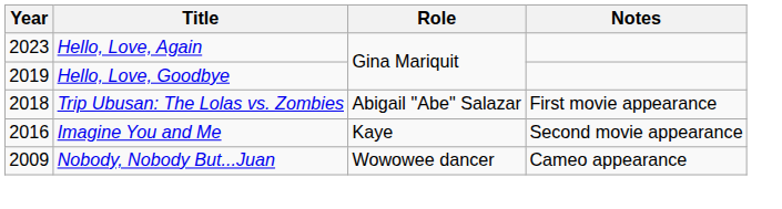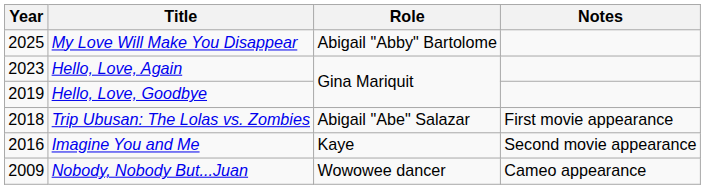 <table class="wikitable">
 <tr>
 <th>Year</th>
 <th>Title</th>
 <th>Role</th>
 <th>Notes</th>
+</tr>
+<tr>
+<td>2025</td>
+<td><em><a href='#'>My Love Will Make You Disappear</a></em></td>
+<td>Abigail "Abby" Bartolome</td>
+<td></td>
 </tr>
 <tr>
 <td>2023</td>
 <td><em><a href='#'>Hello, Love, Again</a></em></td>
 <td rowspan="2">Gina Mariquit</td>
 </tr>
 <tr>
 <td>2019</td>
 <td><em><a href='#'>Hello, Love, Goodbye</a></em></td>
 <td></td>
 </tr>
 <tr>
 <td>2018</td>
 <td><em><a href='#'>Trip Ubusan: The Lolas vs. Zombies</a></em></td>
 <td>Abigail "Abe" Salazar</td>
 <td>First movie appearance</td>
 </tr>
 <tr>
 <td>2016</td>
 <td><em><a href='#'>Imagine You and Me</a></em></td>
 <td>Kaye</td>
 <td>Second movie appearance</td>
 </tr>
 <tr>
 <td>2009</td>
 <td><em><a href='#'>Nobody, Nobody But...Juan</a></em></td>
 <td>Wowowee dancer</td>
 <td>Cameo appearance</td>
 </tr>
 </table>
